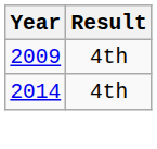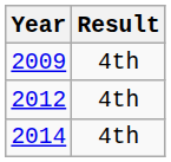 <table class="wikitable" style="text-align:center">
 <tr>
 <th>Year</th>
 <th>Result</th>
 </tr>
 <tr>
 <td><a href='#'>2009</a></td>
 <td>4th</td>
 </tr>
 <tr>
+<td><a href='#'>2012</a></td>
+<td>4th</td>
+</tr>
+<tr>
 <td><a href='#'>2014</a></td>
 <td>4th</td>
 </tr>
 </table>
